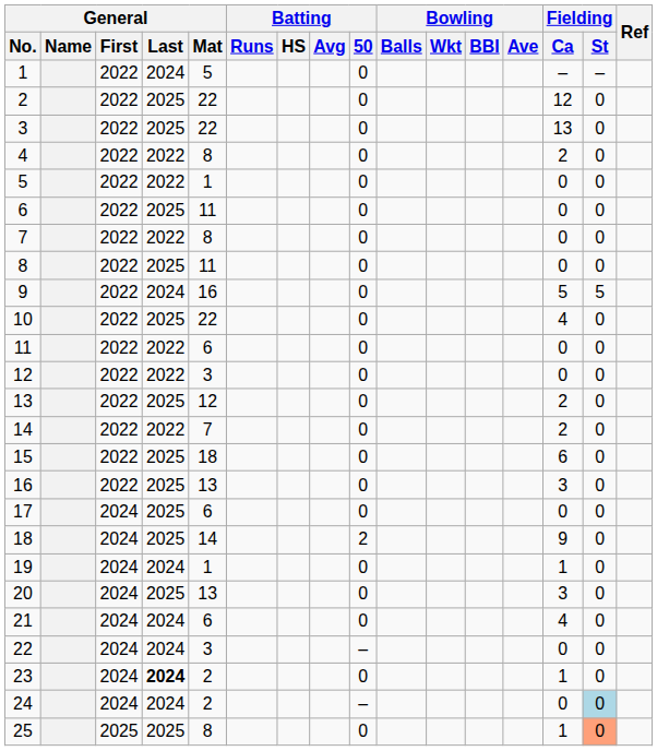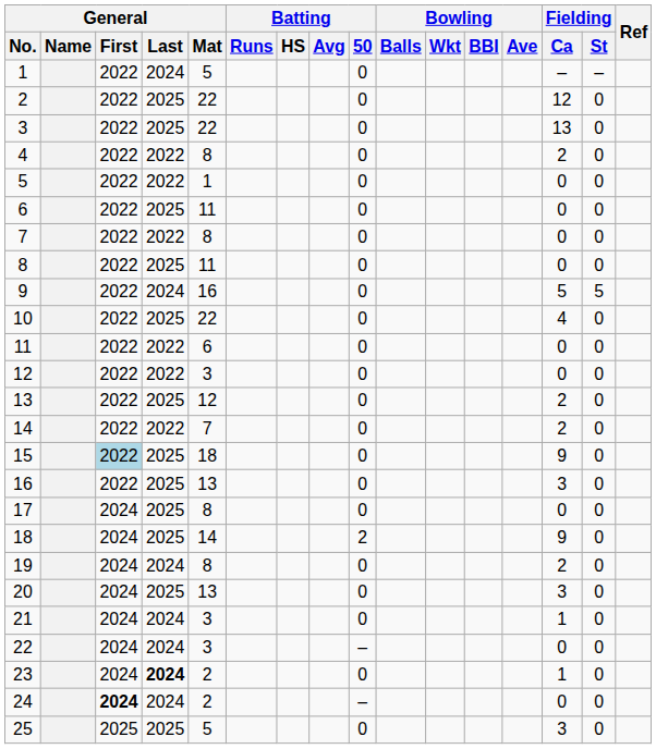 <table class="wikitable plainrowheaders sortable">
 <tr align="center">
 <th scope="col" colspan=5 class="unsortable">General</th>
 <th scope="col" colspan=4 class="unsortable"><a href='#'>Batting</a></th>
 <th scope="col" colspan=4 class="unsortable"><a href='#'>Bowling</a></th>
 <th scope="col" colspan=2 class="unsortable"><a href='#'>Fielding</a></th>
 <th scope="col" rowspan=2 class="unsortable">Ref</th>
 </tr>
 <tr align="center">
 <th scope="col">No.</th>
 <th scope="col">Name</th>
 <th scope="col">First</th>
 <th scope="col">Last</th>
 <th scope="col">Mat</th>
 <th scope="col"><a href='#'>Runs</a></th>
 <th scope="col">HS</th>
 <th scope="col"><a href='#'>Avg</a></th>
 <th scope="col"><a href='#'>50</a></th>
 <th scope="col"><a href='#'>Balls</a></th>
 <th scope="col"><a href='#'>Wkt</a></th>
 <th scope="col"><a href='#'>BBI</a></th>
 <th scope="col"><a href='#'>Ave</a></th>
 <th scope="col"><a href='#'>Ca</a></th>
 <th scope="col"><a href='#'>St</a></th>
 </tr>
 <tr align="center">
 <td>1</td>
 <th scope="row"></th>
 <td>2022</td>
 <td>2024</td>
 <td>5</td>
 <td></td>
 <td></td>
 <td></td>
 <td>0</td>
 <td></td>
 <td></td>
 <td></td>
 <td></td>
 <td>–</td>
 <td>–</td>
 <td></td>
 </tr>
 <tr align="center">
 <td>2</td>
 <th scope="row"></th>
 <td>2022</td>
 <td>2025</td>
 <td>22</td>
 <td></td>
 <td></td>
 <td></td>
 <td>0</td>
 <td></td>
 <td></td>
 <td></td>
 <td></td>
 <td>12</td>
 <td>0</td>
 <td></td>
 </tr>
 <tr align="center">
 <td>3</td>
 <th scope="row"></th>
 <td>2022</td>
 <td>2025</td>
 <td>22</td>
 <td></td>
 <td></td>
 <td></td>
 <td>0</td>
 <td></td>
 <td></td>
 <td></td>
 <td></td>
 <td>13</td>
 <td>0</td>
 <td></td>
 </tr>
 <tr align="center">
 <td>4</td>
 <th scope="row"></th>
 <td>2022</td>
 <td>2022</td>
 <td>8</td>
 <td></td>
 <td></td>
 <td></td>
 <td>0</td>
 <td></td>
 <td></td>
 <td></td>
 <td></td>
 <td>2</td>
 <td>0</td>
 <td></td>
 </tr>
 <tr align="center">
 <td>5</td>
 <th scope="row"></th>
 <td>2022</td>
 <td>2022</td>
 <td>1</td>
 <td></td>
 <td></td>
 <td></td>
 <td>0</td>
 <td></td>
 <td></td>
 <td></td>
 <td></td>
 <td>0</td>
 <td>0</td>
 <td></td>
 </tr>
 <tr align="center">
 <td>6</td>
 <th scope="row"></th>
 <td>2022</td>
 <td>2025</td>
 <td>11</td>
 <td></td>
 <td></td>
 <td></td>
 <td>0</td>
 <td></td>
 <td></td>
 <td></td>
 <td></td>
 <td>0</td>
 <td>0</td>
 <td></td>
 </tr>
 <tr align="center">
 <td>7</td>
 <th scope="row"></th>
 <td>2022</td>
 <td>2022</td>
 <td>8</td>
 <td></td>
 <td></td>
 <td></td>
 <td>0</td>
 <td></td>
 <td></td>
 <td></td>
 <td></td>
 <td>0</td>
 <td>0</td>
 <td></td>
 </tr>
 <tr align="center">
 <td>8</td>
 <th scope="row"></th>
 <td>2022</td>
 <td>2025</td>
 <td>11</td>
 <td></td>
 <td></td>
 <td></td>
 <td>0</td>
 <td></td>
 <td></td>
 <td></td>
 <td></td>
 <td>0</td>
 <td>0</td>
 <td></td>
 </tr>
 <tr align="center">
 <td>9</td>
 <th scope="row"></th>
 <td>2022</td>
 <td>2024</td>
 <td>16</td>
 <td></td>
 <td></td>
 <td></td>
 <td>0</td>
 <td></td>
 <td></td>
 <td></td>
 <td></td>
 <td>5</td>
 <td>5</td>
 <td></td>
 </tr>
 <tr align="center">
 <td>10</td>
 <th scope="row"></th>
 <td>2022</td>
 <td>2025</td>
 <td>22</td>
 <td></td>
 <td></td>
 <td></td>
 <td>0</td>
 <td></td>
 <td></td>
 <td></td>
 <td></td>
 <td>4</td>
 <td>0</td>
 <td></td>
 </tr>
 <tr align="center">
 <td>11</td>
 <th scope="row"></th>
 <td>2022</td>
 <td>2022</td>
 <td>6</td>
 <td></td>
 <td></td>
 <td></td>
 <td>0</td>
 <td></td>
 <td></td>
 <td></td>
 <td></td>
 <td>0</td>
 <td>0</td>
 <td></td>
 </tr>
 <tr align="center">
 <td>12</td>
 <th scope="row"></th>
 <td>2022</td>
 <td>2022</td>
 <td>3</td>
 <td></td>
 <td></td>
 <td></td>
 <td>0</td>
 <td></td>
 <td></td>
 <td></td>
 <td></td>
 <td>0</td>
 <td>0</td>
 <td></td>
 </tr>
 <tr align="center">
 <td>13</td>
 <th scope="row"></th>
 <td>2022</td>
 <td>2025</td>
 <td>12</td>
 <td></td>
 <td></td>
 <td></td>
 <td>0</td>
 <td></td>
 <td></td>
 <td></td>
 <td></td>
 <td>2</td>
 <td>0</td>
 <td></td>
 </tr>
 <tr align="center">
 <td>14</td>
 <th scope="row"></th>
 <td>2022</td>
 <td>2022</td>
 <td>7</td>
 <td></td>
 <td></td>
 <td></td>
 <td>0</td>
 <td></td>
 <td></td>
 <td></td>
 <td></td>
 <td>2</td>
 <td>0</td>
 <td></td>
 </tr>
 <tr align="center">
 <td>15</td>
 <th scope="row"></th>
-<td>2022</td>
+<td style="background: lightblue;">2022</td>
 <td>2025</td>
 <td>18</td>
 <td></td>
 <td></td>
 <td></td>
 <td>0</td>
 <td></td>
 <td></td>
 <td></td>
 <td></td>
-<td>6</td>
+<td>9</td>
 <td>0</td>
 <td></td>
 </tr>
 <tr align="center">
 <td>16</td>
 <th scope="row"></th>
 <td>2022</td>
 <td>2025</td>
 <td>13</td>
 <td></td>
 <td></td>
 <td></td>
 <td>0</td>
 <td></td>
 <td></td>
 <td></td>
 <td></td>
 <td>3</td>
 <td>0</td>
 <td></td>
 </tr>
 <tr align="center">
 <td>17</td>
 <th scope="row"></th>
 <td>2024</td>
 <td>2025</td>
-<td>6</td>
+<td>8</td>
 <td></td>
 <td></td>
 <td></td>
 <td>0</td>
 <td></td>
 <td></td>
 <td></td>
 <td></td>
 <td>0</td>
 <td>0</td>
 <td></td>
 </tr>
 <tr align="center">
 <td>18</td>
 <th scope="row"></th>
 <td>2024</td>
 <td>2025</td>
 <td>14</td>
 <td></td>
 <td></td>
 <td></td>
 <td>2</td>
 <td></td>
 <td></td>
 <td></td>
 <td></td>
 <td>9</td>
 <td>0</td>
 <td></td>
 </tr>
 <tr align="center">
 <td>19</td>
 <th scope="row"></th>
 <td>2024</td>
 <td>2024</td>
-<td>1</td>
+<td>8</td>
 <td></td>
 <td></td>
 <td></td>
 <td>0</td>
 <td></td>
 <td></td>
 <td></td>
 <td></td>
-<td>1</td>
+<td>2</td>
 <td>0</td>
 <td></td>
 </tr>
 <tr align="center">
 <td>20</td>
 <th scope="row"></th>
 <td>2024</td>
 <td>2025</td>
 <td>13</td>
 <td></td>
 <td></td>
 <td></td>
 <td>0</td>
 <td></td>
 <td></td>
 <td></td>
 <td></td>
 <td>3</td>
 <td>0</td>
 <td></td>
 </tr>
 <tr align="center">
 <td>21</td>
 <th scope="row"></th>
 <td>2024</td>
 <td>2024</td>
-<td>6</td>
+<td>3</td>
 <td></td>
 <td></td>
 <td></td>
 <td>0</td>
 <td></td>
 <td></td>
 <td></td>
 <td></td>
-<td>4</td>
+<td>1</td>
 <td>0</td>
 <td></td>
 </tr>
 <tr align="center">
 <td>22</td>
 <th scope="row"></th>
 <td>2024</td>
 <td>2024</td>
 <td>3</td>
 <td></td>
 <td></td>
 <td></td>
 <td>–</td>
 <td></td>
 <td></td>
 <td></td>
 <td></td>
 <td>0</td>
 <td>0</td>
 <td></td>
 </tr>
 <tr align="center">
 <td>23</td>
 <th scope="row"></th>
 <td>2024</td>
 <td><strong>2024</strong></td>
 <td>2</td>
 <td></td>
 <td></td>
 <td></td>
 <td>0</td>
 <td></td>
 <td></td>
 <td></td>
 <td></td>
 <td>1</td>
 <td>0</td>
 <td></td>
 </tr>
 <tr align="center">
 <td>24</td>
 <th scope="row"></th>
-<td>2024</td>
+<td><strong>2024</strong></td>
 <td>2024</td>
 <td>2</td>
 <td></td>
 <td></td>
 <td></td>
 <td>–</td>
 <td></td>
 <td></td>
 <td></td>
 <td></td>
 <td>0</td>
-<td style="background: lightblue;">0</td>
+<td>0</td>
 <td></td>
 </tr>
 <tr align="center">
 <td>25</td>
 <th scope="row"> </th>
 <td>2025</td>
 <td>2025</td>
-<td>8</td>
+<td>5</td>
 <td></td>
 <td></td>
 <td></td>
 <td>0</td>
 <td></td>
 <td></td>
 <td></td>
 <td></td>
-<td>1</td>
-<td style="background: lightsalmon;">0</td>
+<td>3</td>
+<td>0</td>
 <td></td>
 </tr>
 </table>
